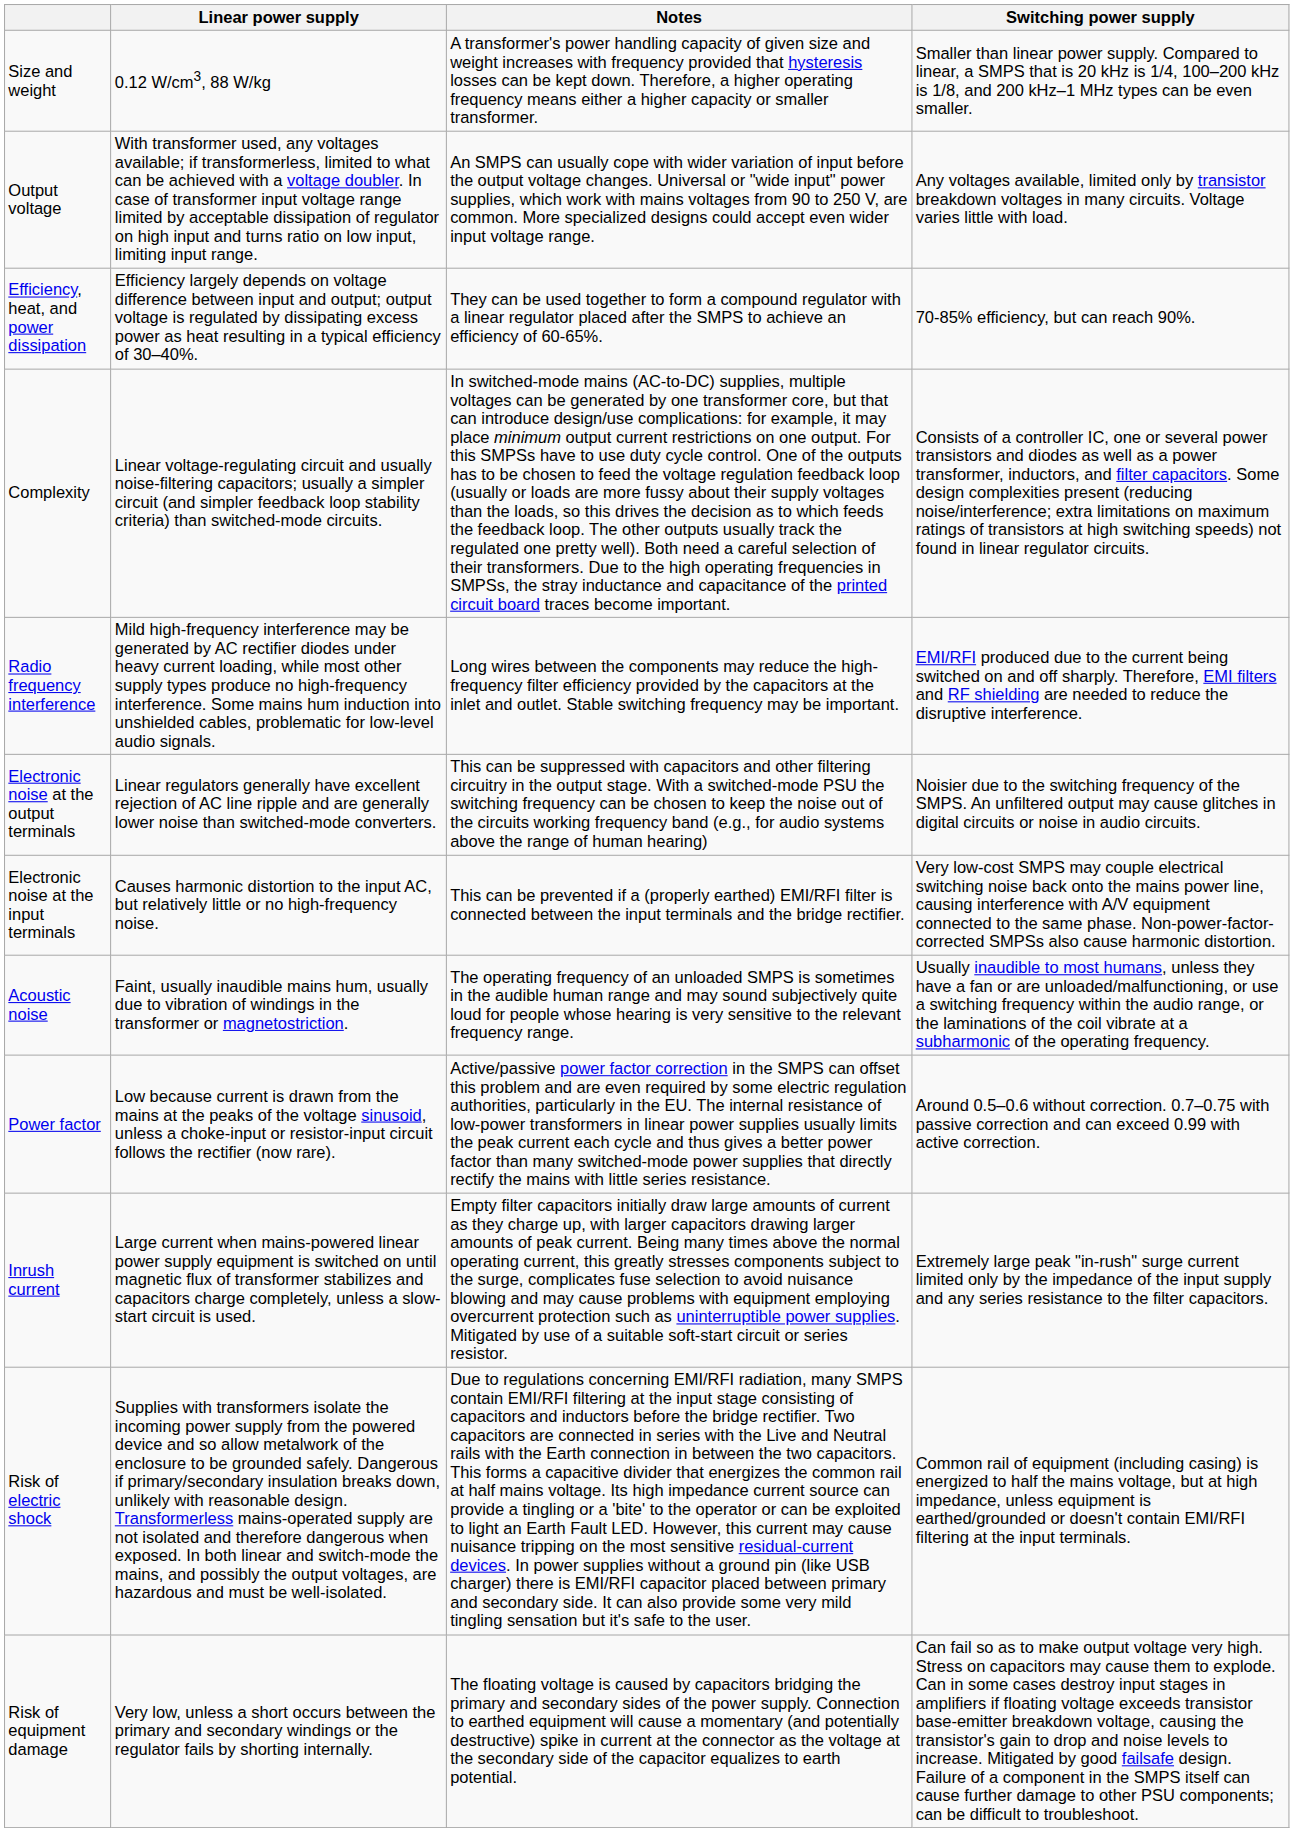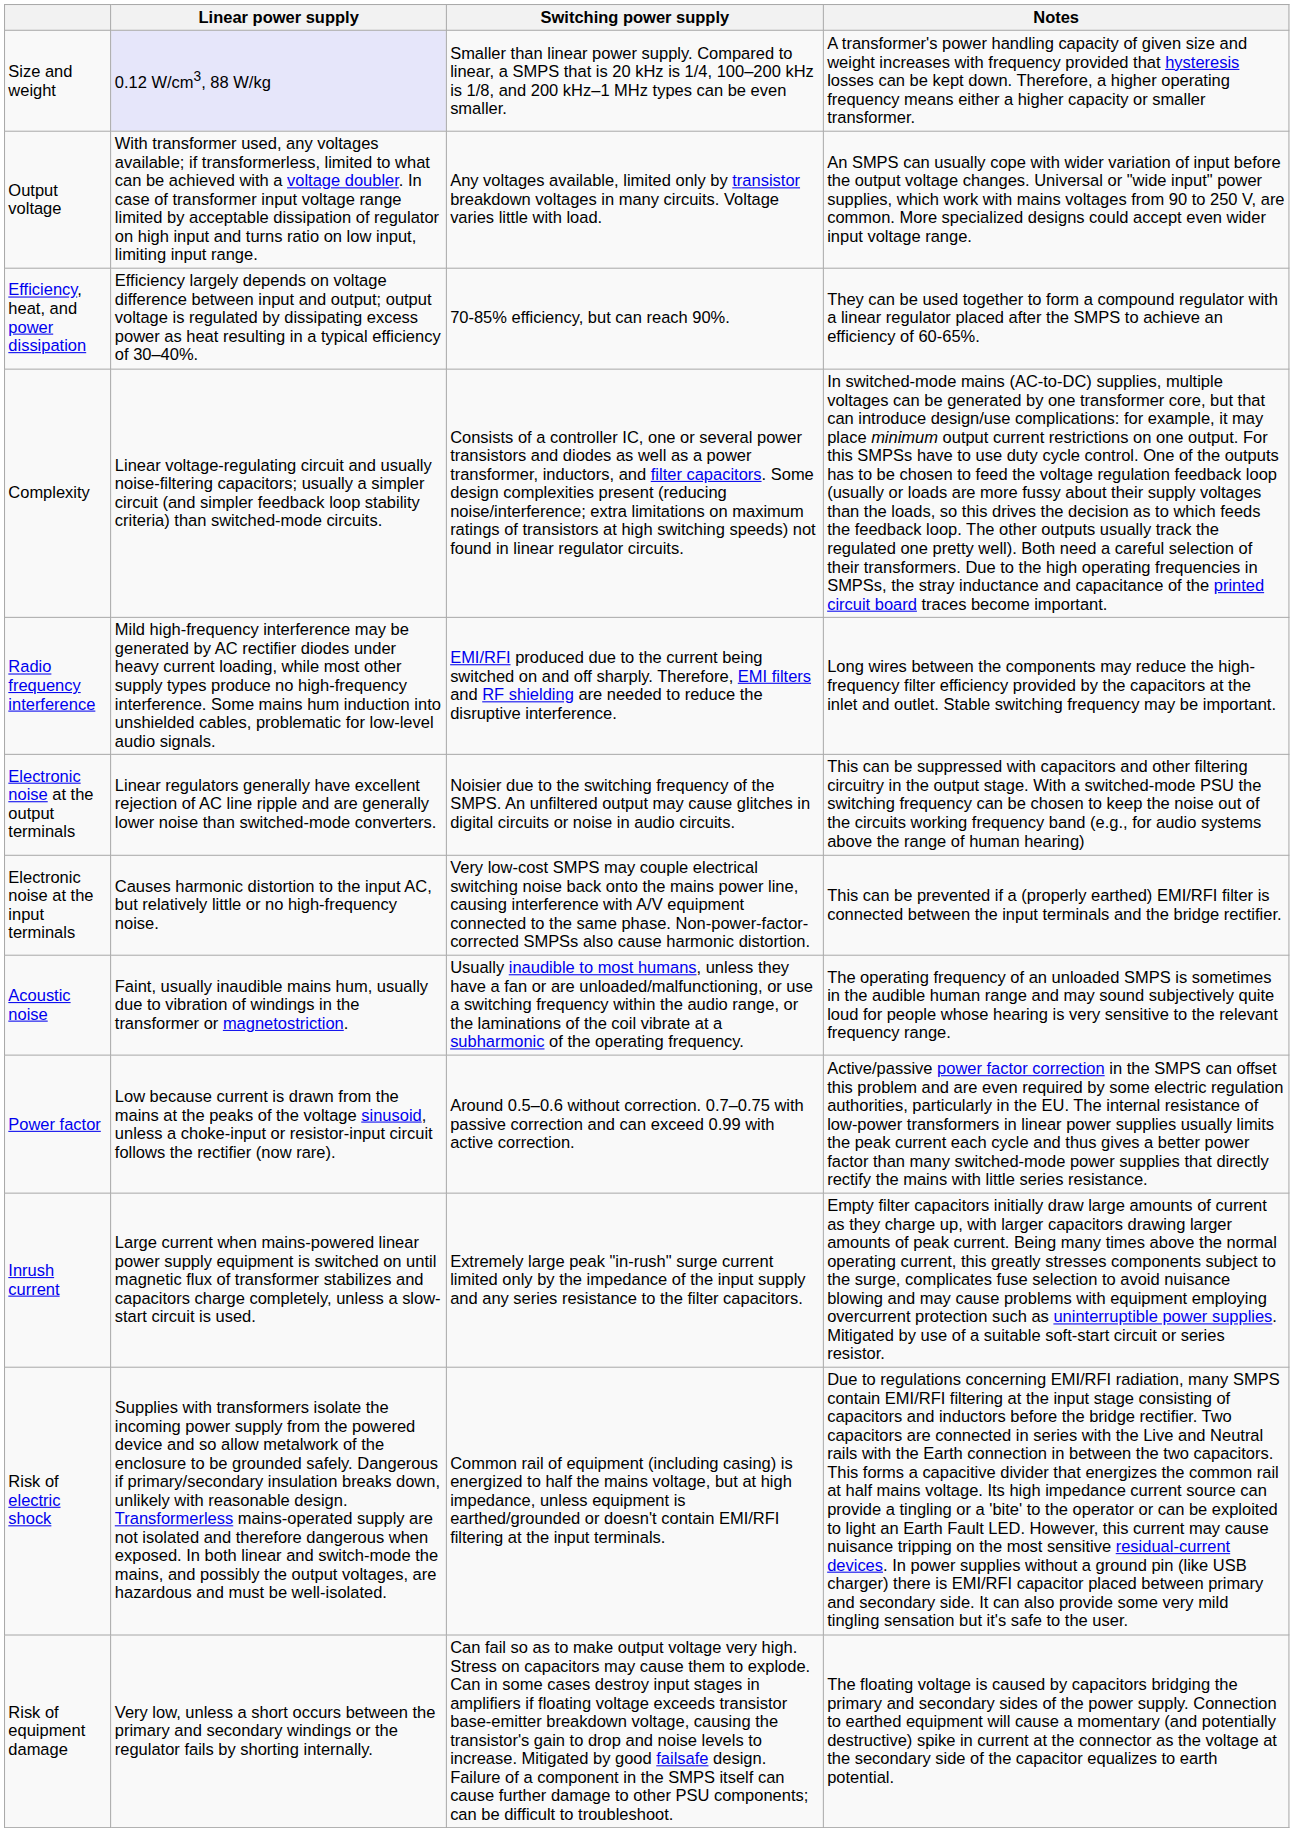 <table class="wikitable">
 <tr>
 <th></th>
 <th>Linear power supply</th>
+<th>Switching power supply</th>
 <th>Notes</th>
-<th>Switching power supply</th>
 </tr>
 <tr>
 <td>Size and weight</td>
-<td>0.12 W/cm<sup>3</sup>, 88 W/kg</td>
+<td style="background: lavender;">0.12 W/cm<sup>3</sup>, 88 W/kg</td>
+<td>Smaller than linear power supply. Compared to linear, a SMPS that is 20 kHz is 1/4, 100–200 kHz is 1/8, and 200 kHz–1 MHz types can be even smaller.</td>
 <td>A transformer's power handling capacity of given size and weight increases with frequency provided that <a href='#'>hysteresis</a> losses can be kept down. Therefore, a higher operating frequency means either a higher capacity or smaller transformer.</td>
-<td>Smaller than linear power supply. Compared to linear, a SMPS that is 20 kHz is 1/4, 100–200 kHz is 1/8, and 200 kHz–1 MHz types can be even smaller.</td>
 </tr>
 <tr>
 <td>Output voltage</td>
 <td>With transformer used, any voltages available; if transformerless, limited to what can be achieved with a <a href='#'>voltage doubler</a>. In case of transformer input voltage range limited by acceptable dissipation of regulator on high input and turns ratio on low input, limiting input range.</td>
+<td>Any voltages available, limited only by <a href='#'>transistor</a> breakdown voltages in many circuits. Voltage varies little with load.</td>
 <td>An SMPS can usually cope with wider variation of input before the output voltage changes. Universal or "wide input" power supplies, which work with mains voltages from 90 to 250 V, are common. More specialized designs could accept even wider input voltage range.</td>
-<td>Any voltages available, limited only by <a href='#'>transistor</a> breakdown voltages in many circuits. Voltage varies little with load.</td>
 </tr>
 <tr>
 <td><a href='#'>Efficiency</a>, heat, and <a href='#'>power</a> <a href='#'>dissipation</a></td>
 <td>Efficiency largely depends on voltage difference between input and output; output voltage is regulated by dissipating excess power as heat resulting in a typical efficiency of 30–40%.</td>
+<td>70-85% efficiency, but can reach 90%.</td>
 <td>They can be used together to form a compound regulator with a linear regulator placed after the SMPS to achieve an efficiency of 60-65%.</td>
-<td>70-85% efficiency, but can reach 90%.</td>
 </tr>
 <tr>
 <td>Complexity</td>
 <td>Linear voltage-regulating circuit and usually noise-filtering capacitors; usually a simpler circuit (and simpler feedback loop stability criteria) than switched-mode circuits.</td>
+<td>Consists of a controller IC, one or several power transistors and diodes as well as a power transformer, inductors, and <a href='#'>filter capacitors</a>. Some design complexities present (reducing noise/interference; extra limitations on maximum ratings of transistors at high switching speeds) not found in linear regulator circuits.</td>
 <td>In switched-mode mains (AC-to-DC) supplies, multiple voltages can be generated by one transformer core, but that can introduce design/use complications: for example, it may place <em>minimum</em> output current restrictions on one output. For this SMPSs have to use duty cycle control. One of the outputs has to be chosen to feed the voltage regulation feedback loop (usually  or  loads are more fussy about their supply voltages than the  loads, so this drives the decision as to which feeds the feedback loop. The other outputs usually track the regulated one pretty well). Both need a careful selection of their transformers. Due to the high operating frequencies in SMPSs, the stray inductance and capacitance of the <a href='#'>printed circuit board</a> traces become important.</td>
-<td>Consists of a controller IC, one or several power transistors and diodes as well as a power transformer, inductors, and <a href='#'>filter capacitors</a>. Some design complexities present (reducing noise/interference; extra limitations on maximum ratings of transistors at high switching speeds) not found in linear regulator circuits.</td>
 </tr>
 <tr>
 <td><a href='#'>Radio frequency interference</a></td>
 <td>Mild high-frequency interference may be generated by AC rectifier diodes under heavy current loading, while most other supply types produce no high-frequency interference. Some mains hum induction into unshielded cables, problematic for low-level audio signals.</td>
+<td><a href='#'>EMI/RFI</a> produced due to the current being switched on and off sharply. Therefore, <a href='#'>EMI filters</a> and <a href='#'>RF shielding</a> are needed to reduce the disruptive interference.</td>
 <td>Long wires between the components may reduce the high-frequency filter efficiency provided by the capacitors at the inlet and outlet. Stable switching frequency may be important.</td>
-<td><a href='#'>EMI/RFI</a> produced due to the current being switched on and off sharply. Therefore, <a href='#'>EMI filters</a> and <a href='#'>RF shielding</a> are needed to reduce the disruptive interference.</td>
 </tr>
 <tr>
 <td><a href='#'>Electronic noise</a> at the output terminals</td>
 <td>Linear regulators generally have excellent rejection of AC line ripple and are generally lower noise than switched-mode converters.</td>
+<td>Noisier due to the switching frequency of the SMPS. An unfiltered output may cause glitches in digital circuits or noise in audio circuits.</td>
 <td>This can be suppressed with capacitors and other filtering circuitry in the output stage. With a switched-mode PSU the switching frequency can be chosen to keep the noise out of the circuits working frequency band (e.g., for audio systems above the range of human hearing)</td>
-<td>Noisier due to the switching frequency of the SMPS. An unfiltered output may cause glitches in digital circuits or noise in audio circuits.</td>
 </tr>
 <tr>
 <td>Electronic noise at the input terminals</td>
 <td>Causes harmonic distortion to the input AC, but relatively little or no high-frequency noise.</td>
+<td>Very low-cost SMPS may couple electrical switching noise back onto the mains power line, causing interference with A/V equipment connected to the same phase. Non-power-factor-corrected SMPSs also cause harmonic distortion.</td>
 <td>This can be prevented if a (properly earthed) EMI/RFI filter is connected between the input terminals and the bridge rectifier.</td>
-<td>Very low-cost SMPS may couple electrical switching noise back onto the mains power line, causing interference with A/V equipment connected to the same phase. Non-power-factor-corrected SMPSs also cause harmonic distortion.</td>
 </tr>
 <tr>
 <td><a href='#'>Acoustic noise</a></td>
 <td>Faint, usually inaudible mains hum, usually due to vibration of windings in the transformer or <a href='#'>magnetostriction</a>.</td>
+<td>Usually <a href='#'>inaudible to most humans</a>, unless they have a fan or are unloaded/malfunctioning, or use a switching frequency within the audio range, or the laminations of the coil vibrate at a <a href='#'>subharmonic</a> of the operating frequency.</td>
 <td>The operating frequency of an unloaded SMPS is sometimes in the audible human range and may sound subjectively quite loud for people whose hearing is very sensitive to the relevant frequency range.</td>
-<td>Usually <a href='#'>inaudible to most humans</a>, unless they have a fan or are unloaded/malfunctioning, or use a switching frequency within the audio range, or the laminations of the coil vibrate at a <a href='#'>subharmonic</a> of the operating frequency.</td>
 </tr>
 <tr>
 <td><a href='#'>Power factor</a></td>
 <td>Low because current is drawn from the mains at the peaks of the voltage <a href='#'>sinusoid</a>, unless a choke-input or resistor-input circuit follows the rectifier (now rare).</td>
+<td>Around 0.5–0.6 without correction. 0.7–0.75 with passive correction and can exceed 0.99 with active correction.</td>
 <td>Active/passive <a href='#'>power factor correction</a> in the SMPS can offset this problem and are even required by some electric regulation authorities, particularly in the EU. The internal resistance of low-power transformers in linear power supplies usually limits the peak current each cycle and thus gives a better power factor than many switched-mode power supplies that directly rectify the mains with little series resistance.</td>
-<td>Around 0.5–0.6 without correction. 0.7–0.75 with passive correction and can exceed 0.99 with active correction.</td>
 </tr>
 <tr>
 <td><a href='#'>Inrush current</a></td>
 <td>Large current when mains-powered linear power supply equipment is switched on until magnetic flux of transformer stabilizes and capacitors charge completely, unless a slow-start circuit is used.</td>
+<td>Extremely large peak "in-rush" surge current limited only by the impedance of the input supply and any series resistance to the filter capacitors.</td>
 <td>Empty filter capacitors initially draw large amounts of current as they charge up, with larger capacitors drawing larger amounts of peak current. Being many times above the normal operating current, this greatly stresses components subject to the surge, complicates fuse selection to avoid nuisance blowing and may cause problems with equipment employing overcurrent protection such as <a href='#'>uninterruptible power supplies</a>. Mitigated by use of a suitable soft-start circuit or series resistor.</td>
-<td>Extremely large peak "in-rush" surge current limited only by the impedance of the input supply and any series resistance to the filter capacitors.</td>
 </tr>
 <tr>
 <td>Risk of <a href='#'>electric shock</a></td>
 <td>Supplies with transformers isolate the incoming power supply from the powered device and so allow metalwork of the enclosure to be grounded safely. Dangerous if primary/secondary insulation breaks down, unlikely with reasonable design. <a href='#'>Transformerless</a> mains-operated supply are not isolated and therefore dangerous when exposed. In both linear and switch-mode the mains, and possibly the output voltages, are hazardous and must be well-isolated.</td>
+<td>Common rail of equipment (including casing) is energized to half the mains voltage, but at high impedance, unless equipment is earthed/grounded or doesn't contain EMI/RFI filtering at the input terminals.</td>
 <td>Due to regulations concerning EMI/RFI radiation, many SMPS contain EMI/RFI filtering at the input stage consisting of capacitors and inductors before the bridge rectifier. Two capacitors are connected in series with the Live and Neutral rails with the Earth connection in between the two capacitors. This forms a capacitive divider that energizes the common rail at half mains voltage. Its high impedance current source can provide a tingling or a 'bite' to the operator or can be exploited to light an Earth Fault LED. However, this current may cause nuisance tripping on the most sensitive <a href='#'>residual-current devices</a>. In power supplies without a ground pin (like USB charger) there is EMI/RFI capacitor placed between primary and secondary side. It can also provide some very mild tingling sensation but it's safe to the user.</td>
-<td>Common rail of equipment (including casing) is energized to half the mains voltage, but at high impedance, unless equipment is earthed/grounded or doesn't contain EMI/RFI filtering at the input terminals.</td>
 </tr>
 <tr>
 <td>Risk of equipment damage</td>
 <td>Very low, unless a short occurs between the primary and secondary windings or the regulator fails by shorting internally.</td>
+<td>Can fail so as to make output voltage very high. Stress on capacitors may cause them to explode. Can in some cases destroy input stages in amplifiers if floating voltage exceeds transistor base-emitter breakdown voltage, causing the transistor's gain to drop and noise levels to increase. Mitigated by good <a href='#'>failsafe</a> design. Failure of a component in the SMPS itself can cause further damage to other PSU components; can be difficult to troubleshoot.</td>
 <td>The floating voltage is caused by capacitors bridging the primary and secondary sides of the power supply. Connection to earthed equipment will cause a momentary (and potentially destructive) spike in current at the connector as the voltage at the secondary side of the capacitor equalizes to earth potential.</td>
-<td>Can fail so as to make output voltage very high. Stress on capacitors may cause them to explode. Can in some cases destroy input stages in amplifiers if floating voltage exceeds transistor base-emitter breakdown voltage, causing the transistor's gain to drop and noise levels to increase. Mitigated by good <a href='#'>failsafe</a> design. Failure of a component in the SMPS itself can cause further damage to other PSU components; can be difficult to troubleshoot.</td>
 </tr>
 </table>
